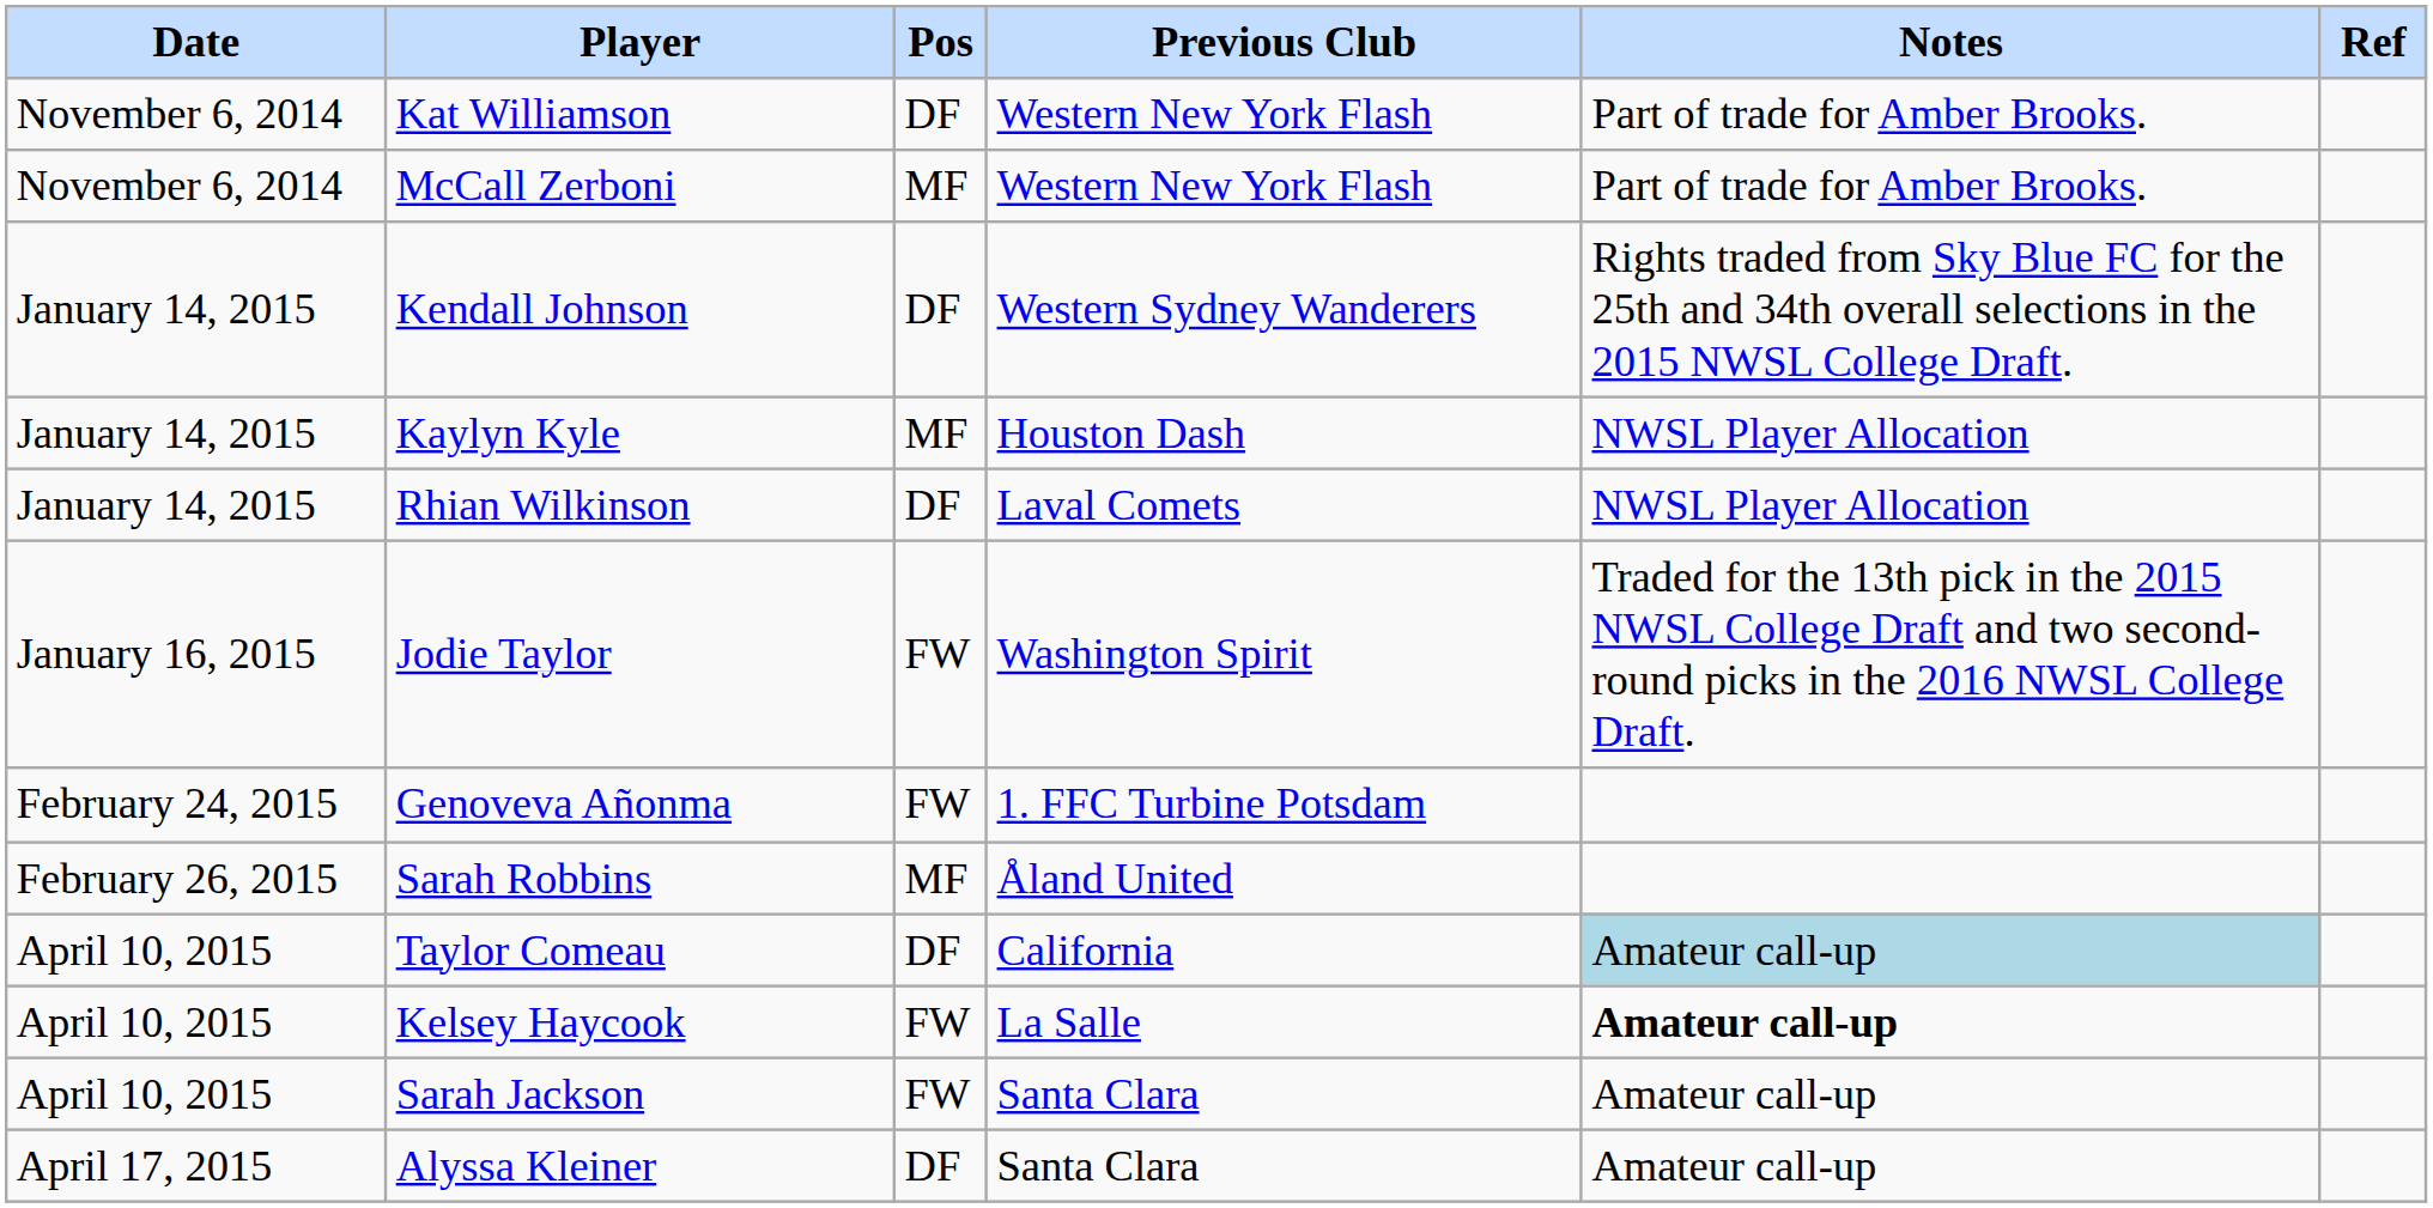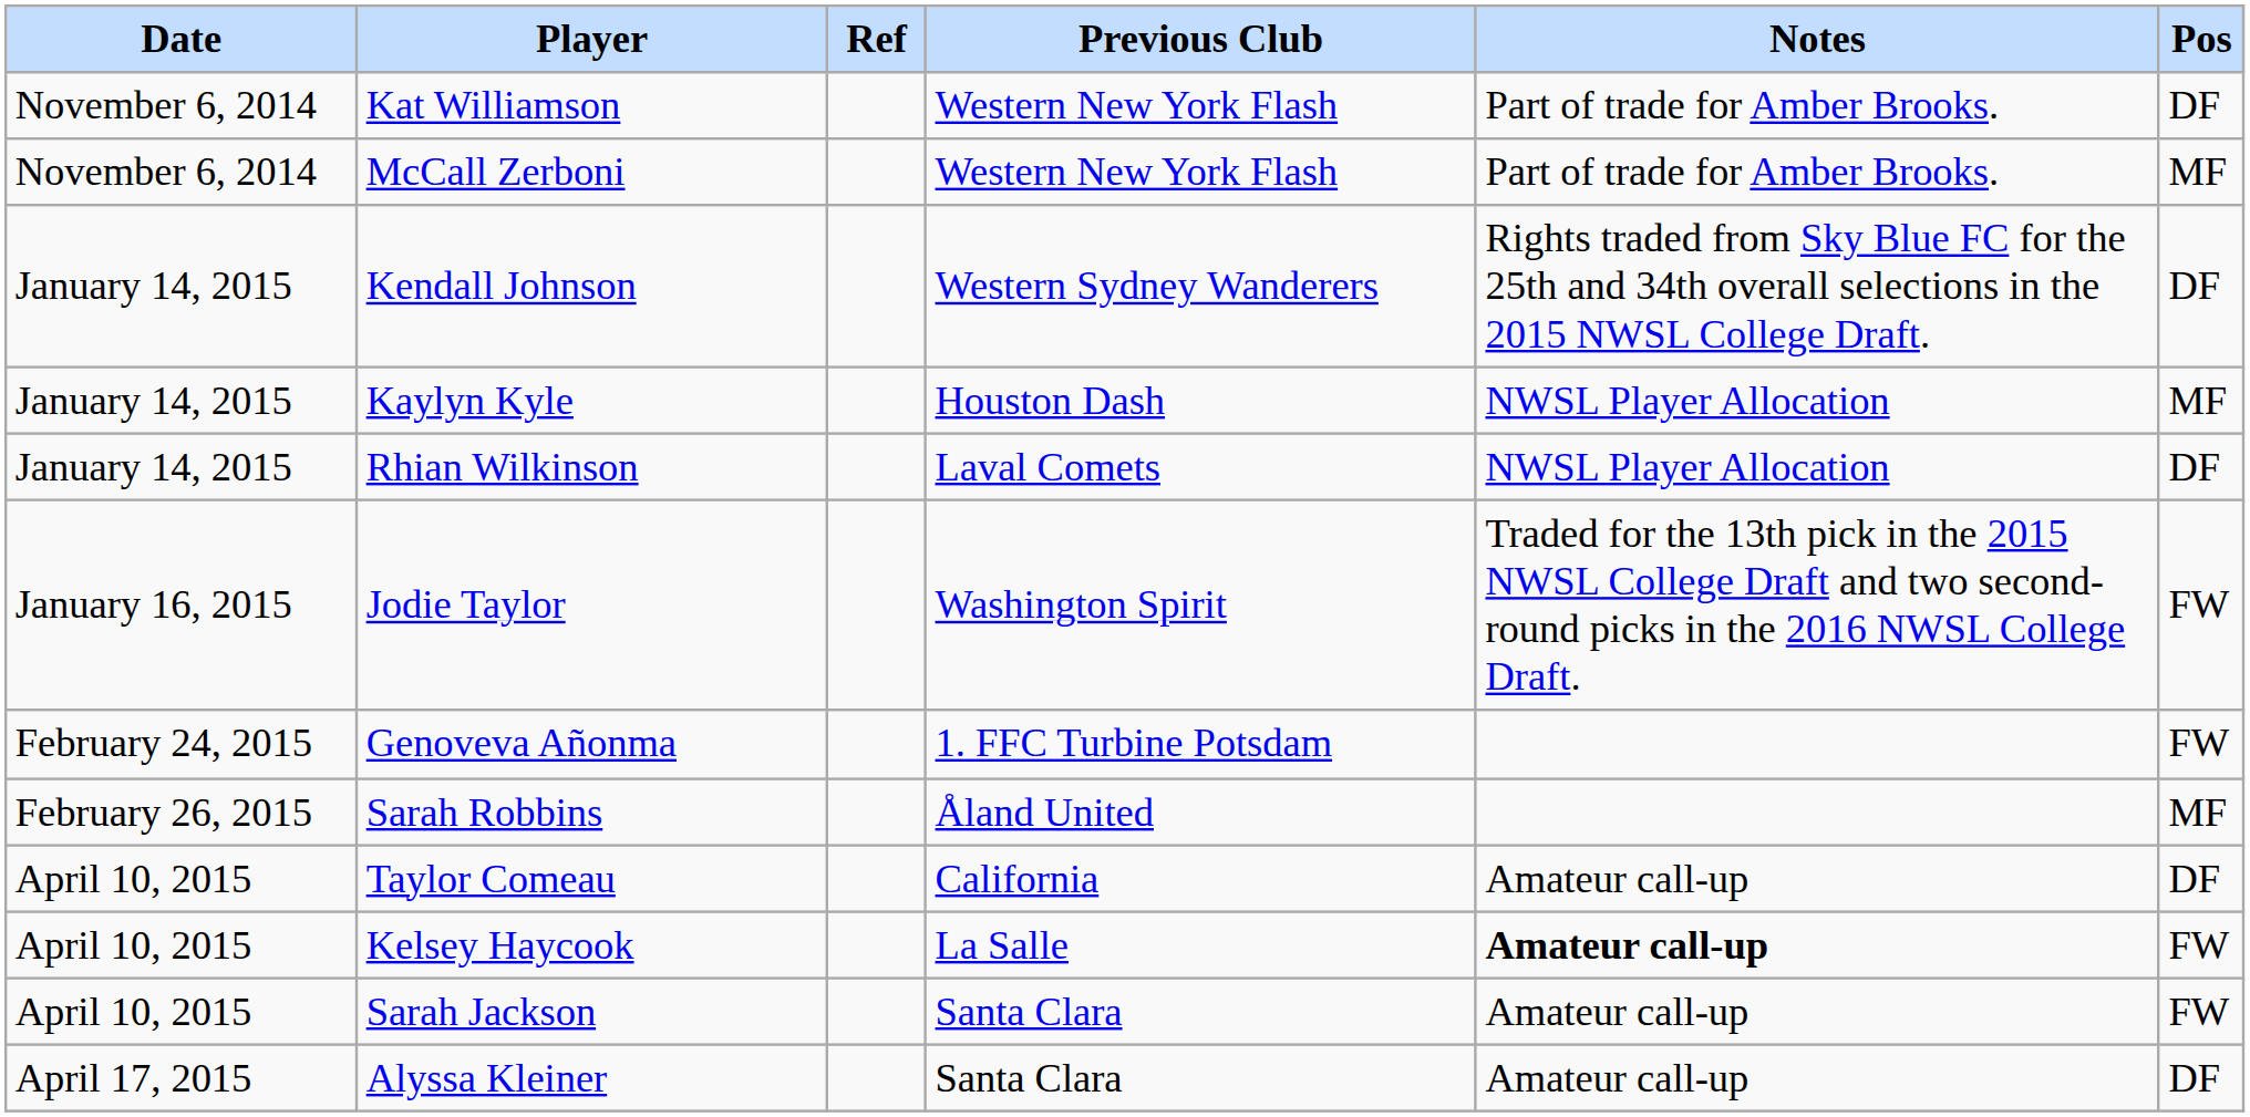 <table class="wikitable" style="text-align:left; font-size:95%;">
 <tr>
 <th style="background:#c2ddff; width:125px;">Date</th>
 <th style="background:#c2ddff; width:170px;">Player</th>
-<th style="background:#c2ddff; width:25px;">Pos</th>
+<th style="background:#c2ddff; width:30px;">Ref</th>
 <th style="background:#c2ddff; width:200px;">Previous Club</th>
 <th style="background:#c2ddff; width:250px;">Notes</th>
-<th style="background:#c2ddff; width:30px;">Ref</th>
+<th style="background:#c2ddff; width:25px;">Pos</th>
 </tr>
 <tr>
 <td>November 6, 2014</td>
 <td> <a href='#'>Kat Williamson</a></td>
-<td>DF</td>
+<td></td>
 <td> <a href='#'>Western New York Flash</a></td>
 <td>Part of trade for <a href='#'>Amber Brooks</a>.</td>
-<td></td>
+<td>DF</td>
 </tr>
 <tr>
 <td>November 6, 2014</td>
 <td> <a href='#'>McCall Zerboni</a></td>
-<td>MF</td>
+<td></td>
 <td> <a href='#'>Western New York Flash</a></td>
 <td>Part of trade for <a href='#'>Amber Brooks</a>.</td>
-<td></td>
+<td>MF</td>
 </tr>
 <tr>
 <td>January 14, 2015</td>
 <td> <a href='#'>Kendall Johnson</a></td>
-<td>DF</td>
+<td></td>
 <td> <a href='#'>Western Sydney Wanderers</a></td>
 <td>Rights traded from <a href='#'>Sky Blue FC</a> for the 25th and 34th overall selections in the <a href='#'>2015 NWSL College Draft</a>.</td>
-<td></td>
+<td>DF</td>
 </tr>
 <tr>
 <td>January 14, 2015</td>
 <td> <a href='#'>Kaylyn Kyle</a></td>
-<td>MF</td>
+<td></td>
 <td> <a href='#'>Houston Dash</a></td>
 <td><a href='#'>NWSL Player Allocation</a></td>
-<td></td>
+<td>MF</td>
 </tr>
 <tr>
 <td>January 14, 2015</td>
 <td> <a href='#'>Rhian Wilkinson</a></td>
-<td>DF</td>
+<td></td>
 <td> <a href='#'>Laval Comets</a></td>
 <td><a href='#'>NWSL Player Allocation</a></td>
-<td></td>
+<td>DF</td>
 </tr>
 <tr>
 <td>January 16, 2015</td>
 <td> <a href='#'>Jodie Taylor</a></td>
-<td>FW</td>
+<td></td>
 <td> <a href='#'>Washington Spirit</a></td>
 <td>Traded for the 13th pick in the <a href='#'>2015 NWSL College Draft</a> and two second-round picks in the <a href='#'>2016 NWSL College Draft</a>.</td>
-<td></td>
+<td>FW</td>
 </tr>
 <tr>
 <td>February 24, 2015</td>
 <td> <a href='#'>Genoveva Añonma</a></td>
-<td>FW</td>
+<td></td>
 <td> <a href='#'>1. FFC Turbine Potsdam</a></td>
 <td></td>
-<td></td>
+<td>FW</td>
 </tr>
 <tr>
 <td>February 26, 2015</td>
 <td> <a href='#'>Sarah Robbins</a></td>
-<td>MF</td>
+<td></td>
 <td> <a href='#'>Åland United</a></td>
 <td></td>
-<td></td>
+<td>MF</td>
 </tr>
 <tr>
 <td>April 10, 2015</td>
 <td> <a href='#'>Taylor Comeau</a></td>
+<td></td>
+<td> <a href='#'>California</a></td>
+<td>Amateur call-up</td>
 <td>DF</td>
-<td> <a href='#'>California</a></td>
-<td style="background: lightblue;">Amateur call-up</td>
-<td></td>
 </tr>
 <tr>
 <td>April 10, 2015</td>
 <td> <a href='#'>Kelsey Haycook</a></td>
-<td>FW</td>
+<td></td>
 <td> <a href='#'>La Salle</a></td>
 <td><strong>Amateur call-up</strong></td>
-<td></td>
+<td>FW</td>
 </tr>
 <tr>
 <td>April 10, 2015</td>
 <td> <a href='#'>Sarah Jackson</a></td>
-<td>FW</td>
+<td></td>
 <td> <a href='#'>Santa Clara</a></td>
 <td>Amateur call-up</td>
-<td></td>
+<td>FW</td>
 </tr>
 <tr>
 <td>April 17, 2015</td>
 <td> <a href='#'>Alyssa Kleiner</a></td>
-<td>DF</td>
+<td></td>
 <td> Santa Clara</td>
 <td>Amateur call-up</td>
-<td></td>
+<td>DF</td>
 </tr>
 </table>
